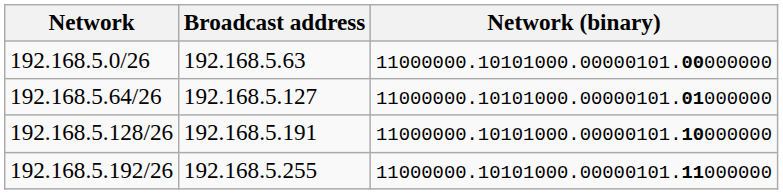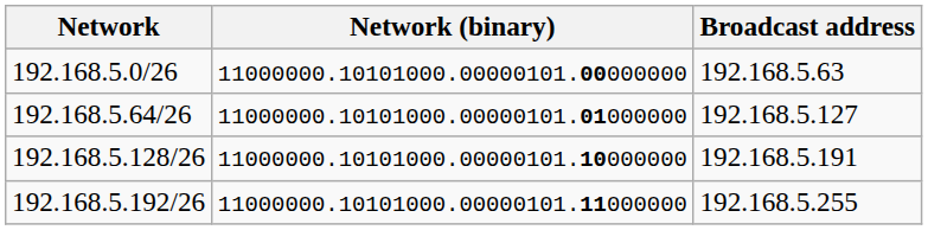 <table class="wikitable">
 <tr>
 <th>Network</th>
+<th>Network (binary)</th>
 <th>Broadcast address</th>
-<th>Network (binary)</th>
 </tr>
 <tr>
 <td>192.168.5.0/26</td>
+<td><code>11000000.10101000.00000101.<strong>00</strong>000000</code></td>
 <td>192.168.5.63</td>
-<td><code>11000000.10101000.00000101.<strong>00</strong>000000</code></td>
 </tr>
 <tr>
 <td>192.168.5.64/26</td>
+<td><code>11000000.10101000.00000101.<strong>01</strong>000000</code></td>
 <td>192.168.5.127</td>
-<td><code>11000000.10101000.00000101.<strong>01</strong>000000</code></td>
 </tr>
 <tr>
 <td>192.168.5.128/26</td>
+<td><code>11000000.10101000.00000101.<strong>10</strong>000000</code></td>
 <td>192.168.5.191</td>
-<td><code>11000000.10101000.00000101.<strong>10</strong>000000</code></td>
 </tr>
 <tr>
 <td>192.168.5.192/26</td>
+<td><code>11000000.10101000.00000101.<strong>11</strong>000000</code></td>
 <td>192.168.5.255</td>
-<td><code>11000000.10101000.00000101.<strong>11</strong>000000</code></td>
 </tr>
 </table>
